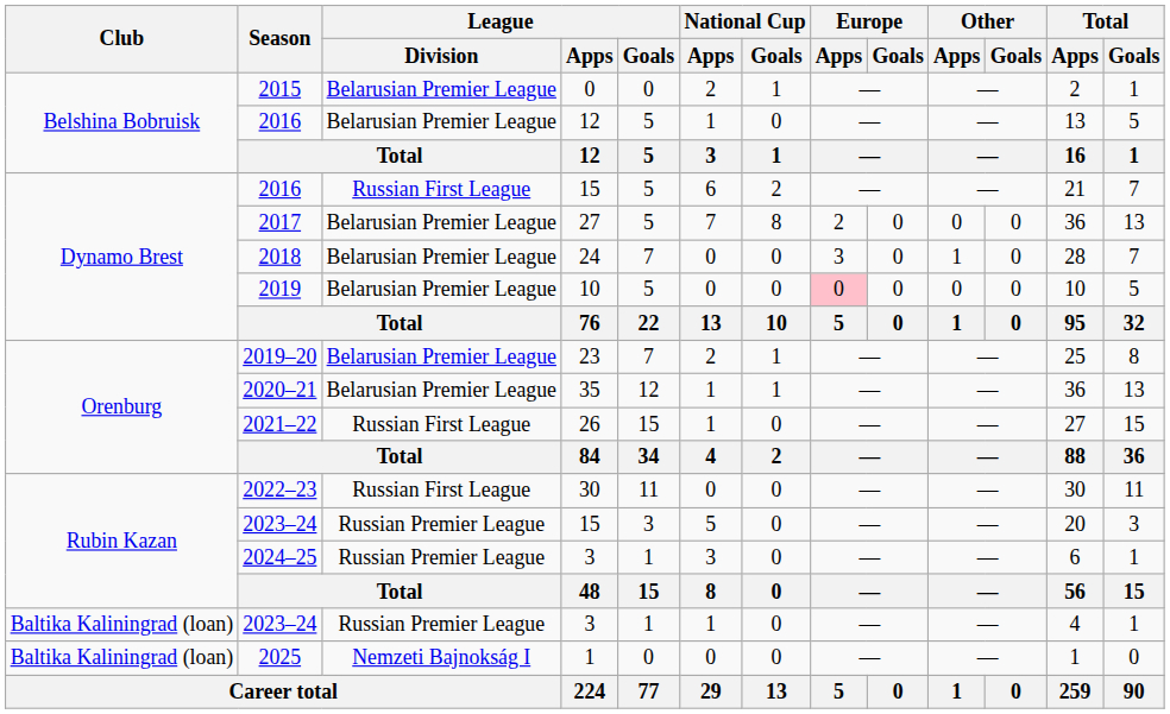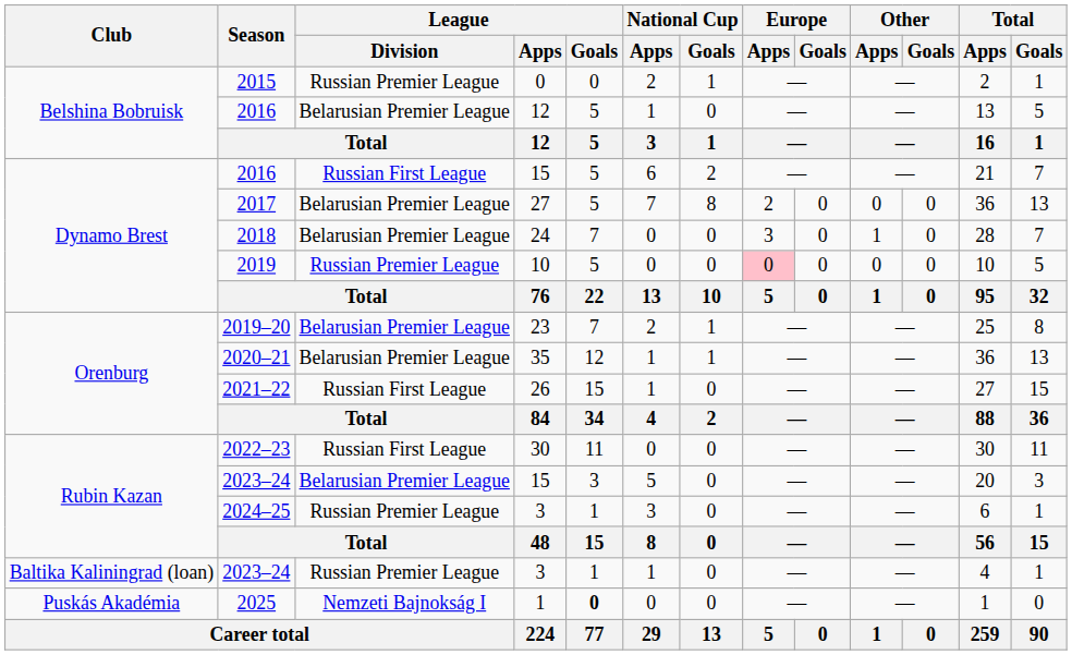 <table class="wikitable" style="text-align: center;">
 <tr>
 <th rowspan="2">Club</th>
 <th rowspan="2">Season</th>
 <th colspan="3">League</th>
 <th colspan="2">National Cup</th>
 <th colspan="2">Europe</th>
 <th colspan="2">Other</th>
 <th colspan="2">Total</th>
 </tr>
 <tr>
 <th>Division</th>
 <th>Apps</th>
 <th>Goals</th>
 <th>Apps</th>
 <th>Goals</th>
 <th>Apps</th>
 <th>Goals</th>
 <th>Apps</th>
 <th>Goals</th>
 <th>Apps</th>
 <th>Goals</th>
 </tr>
 <tr>
 <td rowspan="3"><a href='#'>Belshina Bobruisk</a></td>
 <td><a href='#'>2015</a></td>
-<td><a href='#'>Belarusian Premier League</a></td>
+<td>Russian Premier League</td>
 <td>0</td>
 <td>0</td>
 <td>2</td>
 <td>1</td>
 <td colspan="2">—</td>
 <td colspan="2">—</td>
 <td>2</td>
 <td>1</td>
 </tr>
 <tr>
 <td><a href='#'>2016</a></td>
 <td>Belarusian Premier League</td>
 <td>12</td>
 <td>5</td>
 <td>1</td>
 <td>0</td>
 <td colspan="2">—</td>
 <td colspan="2">—</td>
 <td>13</td>
 <td>5</td>
 </tr>
 <tr>
 <th colspan="2">Total</th>
 <th>12</th>
 <th>5</th>
 <th>3</th>
 <th>1</th>
 <th colspan="2">—</th>
 <th colspan="2">—</th>
 <th>16</th>
 <th>1</th>
 </tr>
 <tr>
 <td rowspan="5"><a href='#'>Dynamo Brest</a></td>
 <td><a href='#'>2016</a></td>
 <td><a href='#'>Russian First League</a></td>
 <td>15</td>
 <td>5</td>
 <td>6</td>
 <td>2</td>
 <td colspan="2">—</td>
 <td colspan="2">—</td>
 <td>21</td>
 <td>7</td>
 </tr>
 <tr>
 <td><a href='#'>2017</a></td>
 <td>Belarusian Premier League</td>
 <td>27</td>
 <td>5</td>
 <td>7</td>
 <td>8</td>
 <td>2</td>
 <td>0</td>
 <td>0</td>
 <td>0</td>
 <td>36</td>
 <td>13</td>
 </tr>
 <tr>
 <td><a href='#'>2018</a></td>
 <td>Belarusian Premier League</td>
 <td>24</td>
 <td>7</td>
 <td>0</td>
 <td>0</td>
 <td>3</td>
 <td>0</td>
 <td>1</td>
 <td>0</td>
 <td>28</td>
 <td>7</td>
 </tr>
 <tr>
 <td><a href='#'>2019</a></td>
-<td>Belarusian Premier League</td>
+<td><a href='#'>Russian Premier League</a></td>
 <td>10</td>
 <td>5</td>
 <td>0</td>
 <td>0</td>
 <td style="background: pink;">0</td>
 <td>0</td>
 <td>0</td>
 <td>0</td>
 <td>10</td>
 <td>5</td>
 </tr>
 <tr>
 <th colspan="2">Total</th>
 <th>76</th>
 <th>22</th>
 <th>13</th>
 <th>10</th>
 <th>5</th>
 <th>0</th>
 <th>1</th>
 <th>0</th>
 <th>95</th>
 <th>32</th>
 </tr>
 <tr>
 <td rowspan="4"><a href='#'>Orenburg</a></td>
 <td><a href='#'>2019–20</a></td>
 <td><a href='#'>Belarusian Premier League</a></td>
 <td>23</td>
 <td>7</td>
 <td>2</td>
 <td>1</td>
 <td colspan="2">—</td>
 <td colspan="2">—</td>
 <td>25</td>
 <td>8</td>
 </tr>
 <tr>
 <td><a href='#'>2020–21</a></td>
 <td>Belarusian Premier League</td>
 <td>35</td>
 <td>12</td>
 <td>1</td>
 <td>1</td>
 <td colspan="2">—</td>
 <td colspan="2">—</td>
 <td>36</td>
 <td>13</td>
 </tr>
 <tr>
 <td><a href='#'>2021–22</a></td>
 <td>Russian First League</td>
 <td>26</td>
 <td>15</td>
 <td>1</td>
 <td>0</td>
 <td colspan="2">—</td>
 <td colspan="2">—</td>
 <td>27</td>
 <td>15</td>
 </tr>
 <tr>
 <th colspan=2>Total</th>
 <th>84</th>
 <th>34</th>
 <th>4</th>
 <th>2</th>
 <th colspan="2">—</th>
 <th colspan="2">—</th>
 <th>88</th>
 <th>36</th>
 </tr>
 <tr>
 <td rowspan=4><a href='#'>Rubin Kazan</a></td>
 <td><a href='#'>2022–23</a></td>
 <td>Russian First League</td>
 <td>30</td>
 <td>11</td>
 <td>0</td>
 <td>0</td>
 <td colspan="2">—</td>
 <td colspan="2">—</td>
 <td>30</td>
 <td>11</td>
 </tr>
 <tr>
 <td><a href='#'>2023–24</a></td>
-<td>Russian Premier League</td>
+<td><a href='#'>Belarusian Premier League</a></td>
 <td>15</td>
 <td>3</td>
 <td>5</td>
 <td>0</td>
 <td colspan="2">—</td>
 <td colspan="2">—</td>
 <td>20</td>
 <td>3</td>
 </tr>
 <tr>
 <td><a href='#'>2024–25</a></td>
 <td>Russian Premier League</td>
 <td>3</td>
 <td>1</td>
 <td>3</td>
 <td>0</td>
 <td colspan="2">—</td>
 <td colspan="2">—</td>
 <td>6</td>
 <td>1</td>
 </tr>
 <tr>
 <th colspan="2">Total</th>
 <th>48</th>
 <th>15</th>
 <th>8</th>
 <th>0</th>
 <th colspan="2">—</th>
 <th colspan="2">—</th>
 <th>56</th>
 <th>15</th>
 </tr>
 <tr>
 <td><a href='#'>Baltika Kaliningrad</a> (loan)</td>
 <td><a href='#'>2023–24</a></td>
 <td>Russian Premier League</td>
 <td>3</td>
 <td>1</td>
 <td>1</td>
 <td>0</td>
 <td colspan="2">—</td>
 <td colspan="2">—</td>
 <td>4</td>
 <td>1</td>
 </tr>
 <tr>
-<td><a href='#'>Baltika Kaliningrad</a> (loan)</td>
+<td><a href='#'>Puskás Akadémia</a></td>
 <td><a href='#'>2025</a></td>
 <td><a href='#'>Nemzeti Bajnokság I</a></td>
 <td>1</td>
-<td>0</td>
+<td><strong>0</strong></td>
 <td>0</td>
 <td>0</td>
 <td colspan="2">—</td>
 <td colspan="2">—</td>
 <td>1</td>
 <td>0</td>
 </tr>
 <tr>
 <th colspan="3">Career total</th>
 <th>224</th>
 <th>77</th>
 <th>29</th>
 <th>13</th>
 <th>5</th>
 <th>0</th>
 <th>1</th>
 <th>0</th>
 <th>259</th>
 <th>90</th>
 </tr>
 </table>
